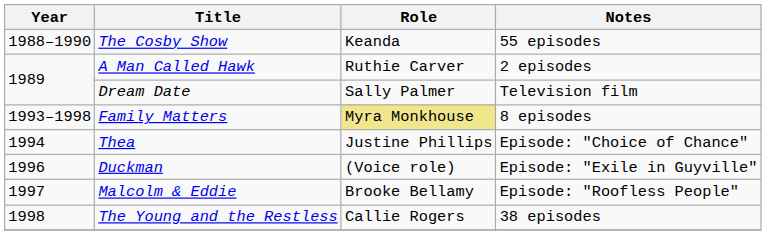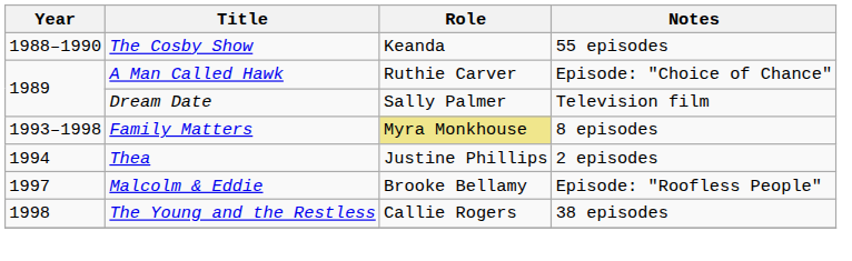 <table class="wikitable sortable">
 <tr>
 <th>Year</th>
 <th>Title</th>
 <th>Role</th>
 <th class="unsortable">Notes</th>
 </tr>
 <tr>
 <td>1988–1990</td>
 <td><em><a href='#'>The Cosby Show</a></em></td>
 <td>Keanda</td>
 <td>55 episodes</td>
 </tr>
 <tr>
 <td rowspan="2">1989</td>
 <td><em><a href='#'>A Man Called Hawk</a></em></td>
 <td>Ruthie Carver</td>
-<td>2 episodes</td>
+<td>Episode: "Choice of Chance"</td>
 </tr>
 <tr>
 <td><em>Dream Date</em></td>
 <td>Sally Palmer</td>
 <td>Television film</td>
 </tr>
 <tr>
 <td>1993–1998</td>
 <td><em><a href='#'>Family Matters</a></em></td>
 <td style="background: khaki;">Myra Monkhouse</td>
 <td>8 episodes</td>
 </tr>
 <tr>
 <td>1994</td>
 <td><em><a href='#'>Thea</a></em></td>
 <td>Justine Phillips</td>
-<td>Episode: "Choice of Chance"</td>
-</tr>
-<tr>
-<td>1996</td>
-<td><em><a href='#'>Duckman</a></em></td>
-<td>(Voice role)</td>
-<td>Episode: "Exile in Guyville"</td>
+<td>2 episodes</td>
 </tr>
 <tr>
 <td>1997</td>
 <td><em><a href='#'>Malcolm & Eddie</a></em></td>
 <td>Brooke Bellamy</td>
 <td>Episode: "Roofless People"</td>
 </tr>
 <tr>
 <td>1998</td>
 <td><em><a href='#'>The Young and the Restless</a></em></td>
 <td>Callie Rogers</td>
 <td>38 episodes</td>
 </tr>
 <tr>
 </tr>
 </table>
